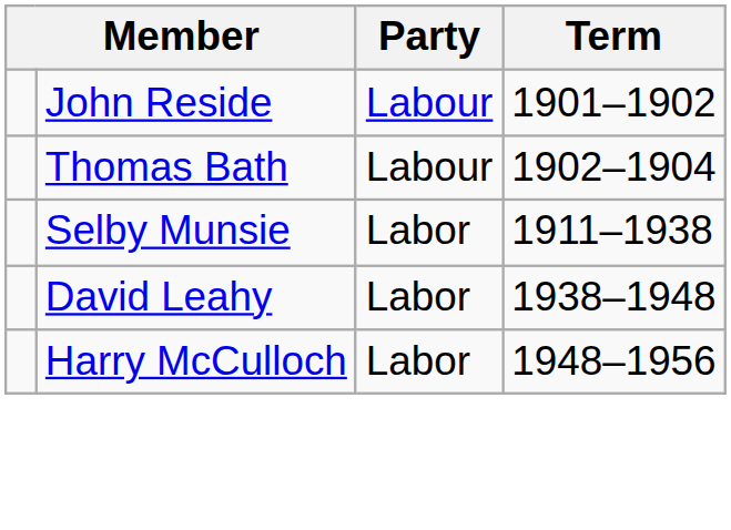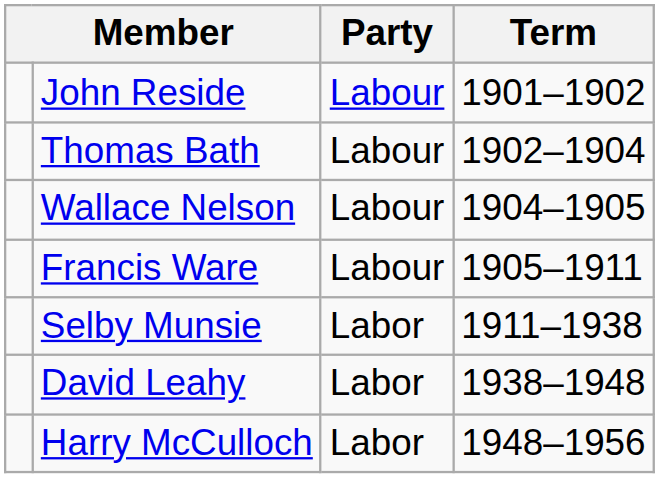 <table class="wikitable">
 <tr>
 <th colspan="2">Member</th>
 <th>Party</th>
 <th>Term</th>
 </tr>
 <tr>
 <td> </td>
 <td><a href='#'>John Reside</a></td>
 <td><a href='#'>Labour</a></td>
 <td>1901–1902</td>
 </tr>
 <tr>
 <td> </td>
 <td><a href='#'>Thomas Bath</a></td>
 <td>Labour</td>
 <td>1902–1904</td>
 </tr>
 <tr>
 <td> </td>
+<td><a href='#'>Wallace Nelson</a></td>
+<td>Labour</td>
+<td>1904–1905</td>
+</tr>
+<tr>
+<td> </td>
+<td><a href='#'>Francis Ware</a></td>
+<td>Labour</td>
+<td>1905–1911</td>
+</tr>
+<tr>
+<td> </td>
 <td><a href='#'>Selby Munsie</a></td>
 <td>Labor</td>
 <td>1911–1938</td>
 </tr>
 <tr>
 <td> </td>
 <td><a href='#'>David Leahy</a></td>
 <td>Labor</td>
 <td>1938–1948</td>
 </tr>
 <tr>
 <td> </td>
 <td><a href='#'>Harry McCulloch</a></td>
 <td>Labor</td>
 <td>1948–1956</td>
 </tr>
 </table>
